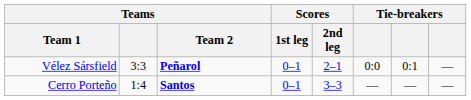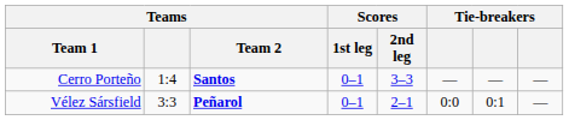 <table class="wikitable" style="text-align:center;">
 <tr>
 <th colspan=3>Teams</th>
 <th colspan=2>Scores</th>
 <th colspan=3>Tie-breakers</th>
 </tr>
 <tr>
 <th width="175">Team 1</th>
 <th width="50"></th>
 <th width="175">Team 2</th>
 <th width="55">1st leg</th>
 <th width="55">2nd leg</th>
 <th width="50"></th>
 <th width="50"></th>
 <th width="50"></th>
 </tr>
 <tr>
+<td align=right><a href='#'>Cerro Porteño</a> </td>
+<td>1:4</td>
+<td align=left> <strong><a href='#'>Santos</a></strong></td>
+<td><a href='#'>0–1</a></td>
+<td><a href='#'>3–3</a></td>
+<td>—</td>
+<td>—</td>
+<td>—</td>
+</tr>
+<tr>
 <td align=right><a href='#'>Vélez Sársfield</a> </td>
 <td>3:3</td>
 <td align=left> <strong><a href='#'>Peñarol</a></strong></td>
 <td><a href='#'>0–1</a></td>
 <td><a href='#'>2–1</a></td>
 <td>0:0</td>
 <td>0:1</td>
 <td>—</td>
 </tr>
-<tr>
-<td align=right><a href='#'>Cerro Porteño</a> </td>
-<td>1:4</td>
-<td align=left> <strong><a href='#'>Santos</a></strong></td>
-<td><a href='#'>0–1</a></td>
-<td><a href='#'>3–3</a></td>
-<td>—</td>
-<td>—</td>
-<td>—</td>
-</tr>
 </table>
